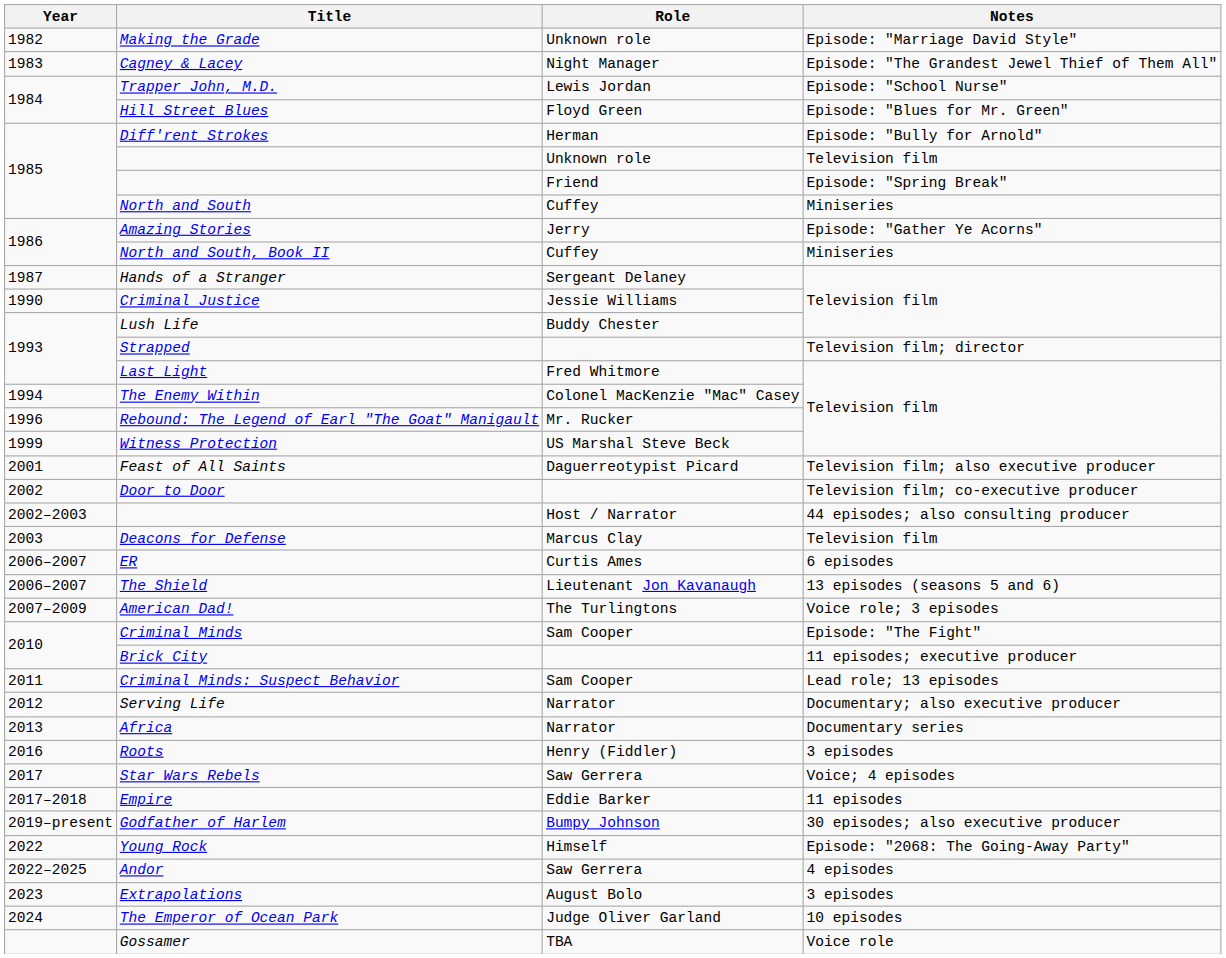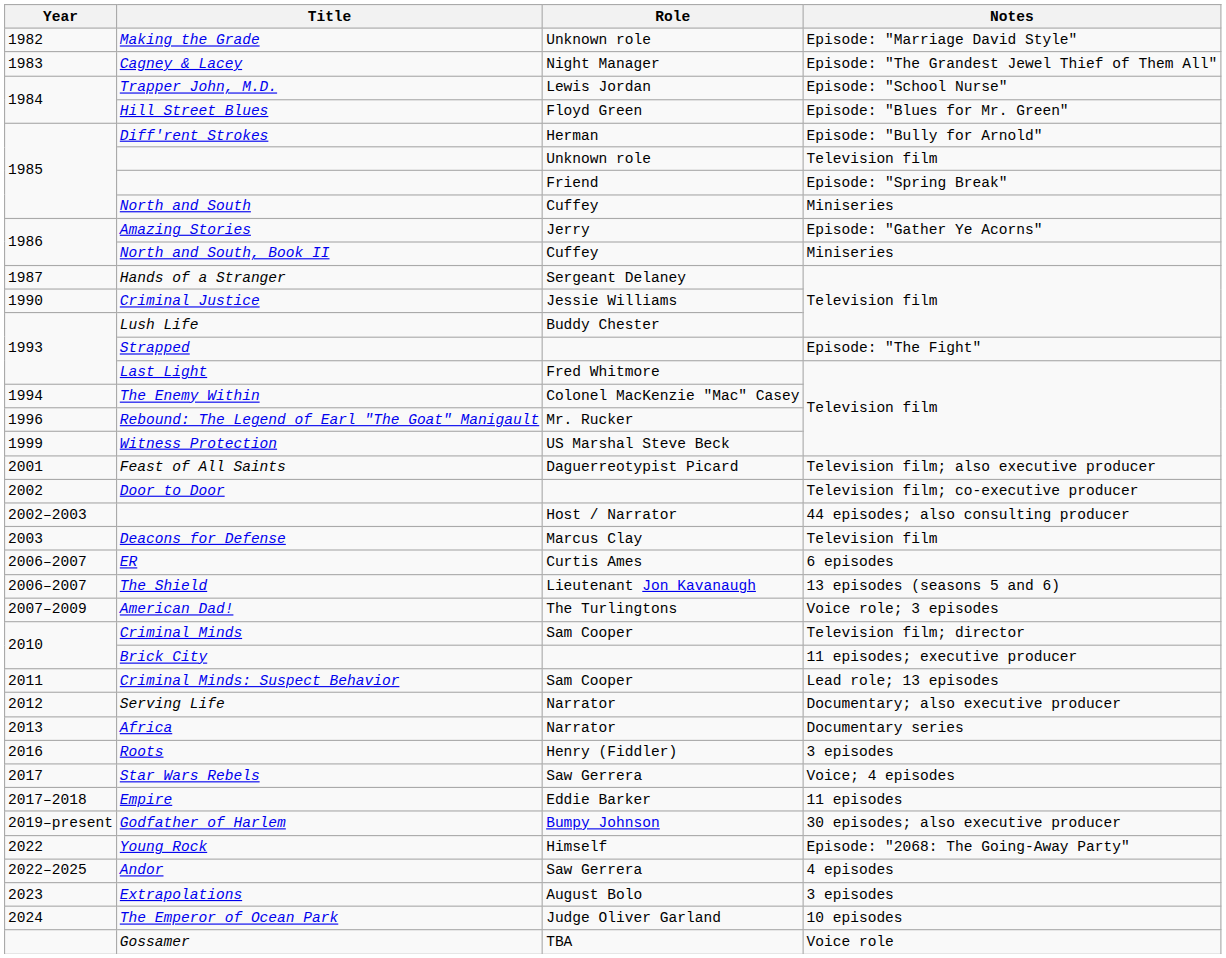 <table class="wikitable sortable">
 <tr>
 <th>Year</th>
 <th>Title</th>
 <th>Role</th>
 <th>Notes</th>
 </tr>
 <tr>
 <td>1982</td>
 <td><em><a href='#'>Making the Grade</a></em></td>
 <td>Unknown role</td>
 <td>Episode: "Marriage David Style"</td>
 </tr>
 <tr>
 <td>1983</td>
 <td><em><a href='#'>Cagney & Lacey</a></em></td>
 <td>Night Manager</td>
 <td>Episode: "The Grandest Jewel Thief of Them All"</td>
 </tr>
 <tr>
 <td rowspan="2">1984</td>
 <td><em><a href='#'>Trapper John, M.D.</a></em></td>
 <td>Lewis Jordan</td>
 <td>Episode: "School Nurse"</td>
 </tr>
 <tr>
 <td><em><a href='#'>Hill Street Blues</a></em></td>
 <td>Floyd Green</td>
 <td>Episode: "Blues for Mr. Green"</td>
 </tr>
 <tr>
 <td rowspan="4">1985</td>
 <td><em><a href='#'>Diff'rent Strokes</a></em></td>
 <td>Herman</td>
 <td>Episode: "Bully for Arnold"</td>
 </tr>
 <tr>
 <td><em></em></td>
 <td>Unknown role</td>
 <td>Television film</td>
 </tr>
 <tr>
 <td><em></em></td>
 <td>Friend</td>
 <td>Episode: "Spring Break"</td>
 </tr>
 <tr>
 <td><em><a href='#'>North and South</a></em></td>
 <td>Cuffey</td>
 <td>Miniseries</td>
 </tr>
 <tr>
 <td rowspan="2">1986</td>
 <td><em><a href='#'>Amazing Stories</a></em></td>
 <td>Jerry</td>
 <td>Episode: "Gather Ye Acorns"</td>
 </tr>
 <tr>
 <td><em><a href='#'>North and South, Book II</a></em></td>
 <td>Cuffey</td>
 <td>Miniseries</td>
 </tr>
 <tr>
 <td>1987</td>
 <td><em>Hands of a Stranger</em></td>
 <td>Sergeant Delaney</td>
 <td rowspan="3">Television film</td>
 </tr>
 <tr>
 <td>1990</td>
 <td><em><a href='#'>Criminal Justice</a></em></td>
 <td>Jessie Williams</td>
 </tr>
 <tr>
 <td rowspan="3">1993</td>
 <td><em>Lush Life</em></td>
 <td>Buddy Chester</td>
 </tr>
 <tr>
 <td><em><a href='#'>Strapped</a></em></td>
 <td></td>
-<td>Television film; director</td>
+<td>Episode: "The Fight"</td>
 </tr>
 <tr>
 <td><em><a href='#'>Last Light</a></em></td>
 <td>Fred Whitmore</td>
 <td rowspan="4">Television film</td>
 </tr>
 <tr>
 <td>1994</td>
 <td><em><a href='#'>The Enemy Within</a></em></td>
 <td>Colonel MacKenzie "Mac" Casey</td>
 </tr>
 <tr>
 <td>1996</td>
 <td><em><a href='#'>Rebound: The Legend of Earl "The Goat" Manigault</a></em></td>
 <td>Mr. Rucker</td>
 </tr>
 <tr>
 <td>1999</td>
 <td><em><a href='#'>Witness Protection</a></em></td>
 <td>US Marshal Steve Beck</td>
 </tr>
 <tr>
 <td>2001</td>
 <td><em>Feast of All Saints</em></td>
 <td>Daguerreotypist Picard</td>
 <td>Television film; also executive producer</td>
 </tr>
 <tr>
 <td>2002</td>
 <td><em><a href='#'>Door to Door</a></em></td>
 <td></td>
 <td>Television film; co-executive producer</td>
 </tr>
 <tr>
 <td>2002–2003</td>
 <td><em></em></td>
 <td>Host / Narrator</td>
 <td>44 episodes; also consulting producer</td>
 </tr>
 <tr>
 <td>2003</td>
 <td><em><a href='#'>Deacons for Defense</a></em></td>
 <td>Marcus Clay</td>
 <td>Television film</td>
 </tr>
 <tr>
 <td>2006–2007</td>
 <td><em><a href='#'>ER</a></em></td>
 <td>Curtis Ames</td>
 <td>6 episodes</td>
 </tr>
 <tr>
 <td>2006–2007</td>
 <td><em><a href='#'>The Shield</a></em></td>
 <td>Lieutenant <a href='#'>Jon Kavanaugh</a></td>
 <td>13 episodes (seasons 5 and 6)</td>
 </tr>
 <tr>
 <td>2007–2009</td>
 <td><em><a href='#'>American Dad!</a></em></td>
 <td>The Turlingtons</td>
 <td>Voice role; 3 episodes</td>
 </tr>
 <tr>
 <td rowspan="2">2010</td>
 <td><em><a href='#'>Criminal Minds</a></em></td>
 <td>Sam Cooper</td>
-<td>Episode: "The Fight"</td>
+<td>Television film; director</td>
 </tr>
 <tr>
 <td><em><a href='#'>Brick City</a></em></td>
 <td></td>
 <td>11 episodes; executive producer</td>
 </tr>
 <tr>
 <td>2011</td>
 <td><em><a href='#'>Criminal Minds: Suspect Behavior</a></em></td>
 <td>Sam Cooper</td>
 <td>Lead role; 13 episodes</td>
 </tr>
 <tr>
 <td>2012</td>
 <td><em>Serving Life</em></td>
 <td>Narrator</td>
 <td>Documentary; also executive producer</td>
 </tr>
 <tr>
 <td>2013</td>
 <td><em><a href='#'>Africa</a></em></td>
 <td>Narrator</td>
 <td>Documentary series</td>
 </tr>
 <tr>
 <td>2016</td>
 <td><em><a href='#'>Roots</a></em></td>
 <td>Henry (Fiddler)</td>
 <td>3 episodes</td>
 </tr>
 <tr>
 <td>2017</td>
 <td><em><a href='#'>Star Wars Rebels</a></em></td>
 <td>Saw Gerrera</td>
 <td>Voice; 4 episodes</td>
 </tr>
 <tr>
 <td>2017–2018</td>
 <td><em><a href='#'>Empire</a></em></td>
 <td>Eddie Barker</td>
 <td>11 episodes</td>
 </tr>
 <tr>
 <td>2019–present</td>
 <td><em><a href='#'>Godfather of Harlem</a></em></td>
 <td><a href='#'>Bumpy Johnson</a></td>
 <td>30 episodes; also executive producer</td>
 </tr>
 <tr>
 <td>2022</td>
 <td><em><a href='#'>Young Rock</a></em></td>
 <td>Himself</td>
 <td>Episode: "2068: The Going-Away Party"</td>
 </tr>
 <tr>
 <td>2022–2025</td>
 <td><em><a href='#'>Andor</a></em></td>
 <td>Saw Gerrera</td>
 <td>4 episodes</td>
 </tr>
 <tr>
 <td>2023</td>
 <td><em><a href='#'>Extrapolations</a></em></td>
 <td>August Bolo</td>
 <td>3 episodes</td>
 </tr>
 <tr>
 <td>2024</td>
 <td><em><a href='#'>The Emperor of Ocean Park</a></em></td>
 <td>Judge Oliver Garland</td>
 <td>10 episodes</td>
 </tr>
 <tr>
 <td></td>
 <td><em>Gossamer</em></td>
 <td>TBA</td>
 <td>Voice role</td>
 </tr>
 </table>
